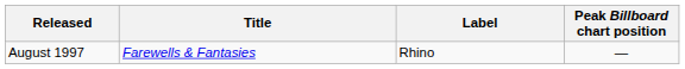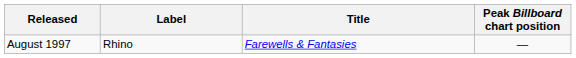 <table class="wikitable">
 <tr>
 <th style="width:8em">Released</th>
+<th style="width:12em">Label</th>
 <th style="width:20em">Title</th>
-<th style="width:12em">Label</th>
 <th style="width:8em">Peak <em>Billboard</em><br>chart position</th>
 </tr>
 <tr>
 <td>August 1997</td>
+<td>Rhino</td>
 <td><em><a href='#'>Farewells & Fantasies</a></em></td>
-<td>Rhino</td>
 <td align="center">—</td>
 </tr>
 </table>
